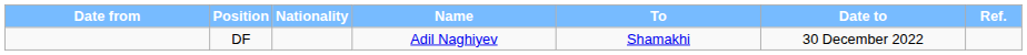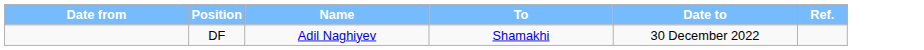 <table class="wikitable" style="text-align:center; font-size:90%; ">
 <tr>
 <th style="background:#77BBFF; color:#FFFFFF; width:200px;">Date from</th>
 <th style="background:#77BBFF; color:#FFFFFF; width:50px;">Position</th>
-<th style="background:#77BBFF; color:#FFFFFF; width:50px;">Nationality</th>
 <th style="background:#77BBFF; color:#FFFFFF; width:200px;">Name</th>
 <th style="background:#77BBFF; color:#FFFFFF; width:200px;">To</th>
 <th style="background:#77BBFF; color:#FFFFFF; width:200px;">Date to</th>
 <th style="background:#77BBFF; color:#FFFFFF; width:50px;">Ref.</th>
 </tr>
 <tr>
 <td></td>
 <td>DF</td>
-<td></td>
 <td><a href='#'>Adil Naghiyev</a></td>
 <td><a href='#'>Shamakhi</a></td>
 <td>30 December 2022</td>
 <td></td>
 </tr>
 </table>
